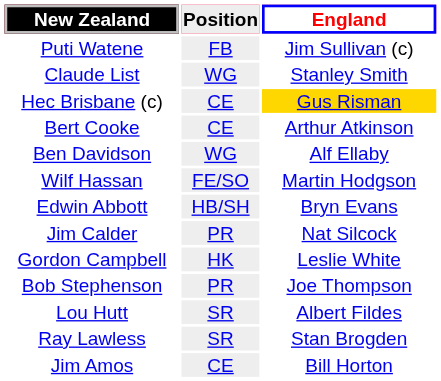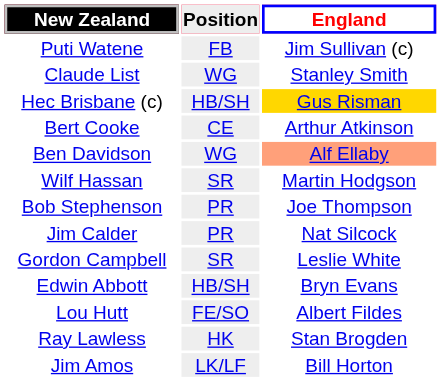 <table style="float:right; font-size:90%; margin-left:1em;  text-align:center"">
 <tr style="background:#f03;">
 <th align="centre"  style="width:126px; border:2px solid silver; background:black; color:white;">New Zealand</th>
 <th style="text-align:center; background:#eee; color:black;">Position</th>
 <th align="centre"  style="width:126px; border:2px solid blue; background:white; color:red;">England</th>
 </tr>
 <tr>
 <td><a href='#'>Puti Watene</a></td>
 <td style="background:#eee;"><a href='#'>FB</a></td>
 <td><a href='#'>Jim Sullivan</a> (c)</td>
 </tr>
 <tr>
 <td><a href='#'>Claude List</a></td>
 <td style="background:#eee;"><a href='#'>WG</a></td>
 <td><a href='#'>Stanley Smith</a></td>
 </tr>
 <tr>
 <td><a href='#'>Hec Brisbane</a> (c)</td>
-<td style="background:#eee;"><a href='#'>CE</a></td>
+<td style="background:#eee;"><a href='#'>HB/SH</a></td>
 <td style="background: gold;"><a href='#'>Gus Risman</a></td>
 </tr>
 <tr>
 <td><a href='#'>Bert Cooke</a></td>
 <td style="background:#eee;"><a href='#'>CE</a></td>
 <td><a href='#'>Arthur Atkinson</a></td>
 </tr>
 <tr>
 <td><a href='#'>Ben Davidson</a></td>
 <td style="background:#eee;"><a href='#'>WG</a></td>
-<td><a href='#'>Alf Ellaby</a></td>
+<td style="background: lightsalmon;"><a href='#'>Alf Ellaby</a></td>
 </tr>
 <tr>
 <td><a href='#'>Wilf Hassan</a></td>
-<td style="background:#eee;"><a href='#'>FE/SO</a></td>
+<td style="background:#eee;"><a href='#'>SR</a></td>
 <td><a href='#'>Martin Hodgson</a></td>
 </tr>
 <tr>
-<td><a href='#'>Edwin Abbott</a></td>
-<td style="background:#eee;"><a href='#'>HB/SH</a></td>
-<td><a href='#'>Bryn Evans</a></td>
+<td><a href='#'>Bob Stephenson</a></td>
+<td style="background:#eee;"><a href='#'>PR</a></td>
+<td><a href='#'>Joe Thompson</a></td>
 </tr>
 <tr>
 <td><a href='#'>Jim Calder</a></td>
 <td style="background:#eee;"><a href='#'>PR</a></td>
 <td><a href='#'>Nat Silcock</a></td>
 </tr>
 <tr>
 <td><a href='#'>Gordon Campbell</a></td>
-<td style="background:#eee;"><a href='#'>HK</a></td>
+<td style="background:#eee;"><a href='#'>SR</a></td>
 <td><a href='#'>Leslie White</a></td>
 </tr>
 <tr>
-<td><a href='#'>Bob Stephenson</a></td>
-<td style="background:#eee;"><a href='#'>PR</a></td>
-<td><a href='#'>Joe Thompson</a></td>
+<td><a href='#'>Edwin Abbott</a></td>
+<td style="background:#eee;"><a href='#'>HB/SH</a></td>
+<td><a href='#'>Bryn Evans</a></td>
 </tr>
 <tr>
 <td><a href='#'>Lou Hutt</a></td>
-<td style="background:#eee;"><a href='#'>SR</a></td>
+<td style="background:#eee;"><a href='#'>FE/SO</a></td>
 <td><a href='#'>Albert Fildes</a></td>
 </tr>
 <tr>
 <td><a href='#'>Ray Lawless</a></td>
-<td style="background:#eee;"><a href='#'>SR</a></td>
+<td style="background:#eee;"><a href='#'>HK</a></td>
 <td><a href='#'>Stan Brogden</a></td>
 </tr>
 <tr>
 <td><a href='#'>Jim Amos</a></td>
-<td style="background:#eee;"><a href='#'>CE</a></td>
+<td style="background:#eee;"><a href='#'>LK/LF</a></td>
 <td><a href='#'>Bill Horton</a></td>
 </tr>
 </table>
